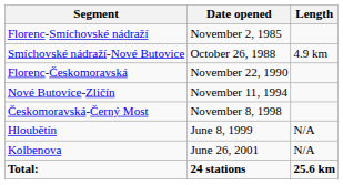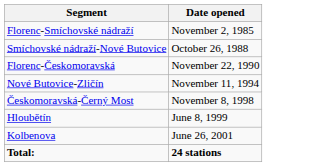 <table class="wikitable" style="text-align: left">
 <tr>
 <th>Segment</th>
 <th>Date opened</th>
-<th>Length</th>
 </tr>
 <tr>
 <td style="text-align: left;"><a href='#'>Florenc</a>-<a href='#'>Smíchovské nádraží</a></td>
 <td>November 2, 1985</td>
-<td></td>
 </tr>
 <tr>
 <td style="text-align: left;"><a href='#'>Smíchovské nádraží</a>-<a href='#'>Nové Butovice</a></td>
 <td>October 26, 1988</td>
-<td>4.9 km</td>
 </tr>
 <tr>
 <td style="text-align: left;"><a href='#'>Florenc</a>-<a href='#'>Českomoravská</a></td>
 <td>November 22, 1990</td>
-<td></td>
 </tr>
 <tr>
 <td style="text-align: left;"><a href='#'>Nové Butovice</a>-<a href='#'>Zličín</a></td>
 <td>November 11, 1994</td>
-<td></td>
 </tr>
 <tr>
 <td style="text-align: left;"><a href='#'>Českomoravská</a>-<a href='#'>Černý Most</a></td>
 <td>November 8, 1998</td>
-<td></td>
 </tr>
 <tr>
 <td style="text-align: left;"><a href='#'>Hloubětín</a></td>
 <td>June 8, 1999</td>
-<td>N/A</td>
 </tr>
 <tr>
 <td style="text-align: left;"><a href='#'>Kolbenova</a></td>
 <td>June 26, 2001</td>
-<td>N/A</td>
 </tr>
 <tr>
 <td><strong>Total:</strong></td>
 <td><strong>24 stations</strong></td>
-<td><strong>25.6 km</strong></td>
 </tr>
 </table>
